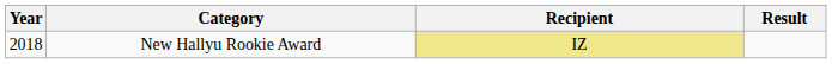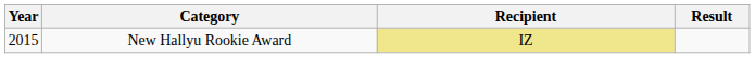 <table class="wikitable" style="text-align:center">
 <tr>
 <th width="5%">Year</th>
 <th width="45%">Category</th>
 <th width="40%">Recipient</th>
 <th width="10%">Result</th>
 </tr>
 <tr>
-<td>2018</td>
+<td>2015</td>
 <td>New Hallyu Rookie Award</td>
 <td style="background: khaki;">IZ</td>
 <td></td>
 </tr>
 </table>
